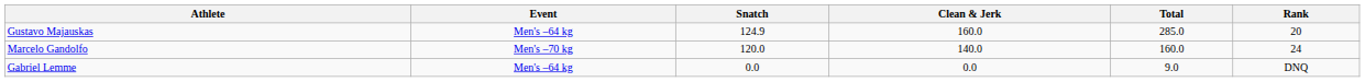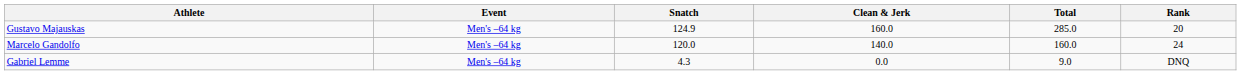 <table class=wikitable style="font-size:90%; width:90%">
 <tr>
 <th>Athlete</th>
 <th>Event</th>
 <th>Snatch</th>
 <th>Clean & Jerk</th>
 <th>Total</th>
 <th>Rank</th>
 </tr>
 <tr>
 <td width=30%><a href='#'>Gustavo Majauskas</a></td>
 <td align=center><a href='#'>Men's –64 kg</a></td>
 <td align=center>124.9</td>
 <td align=center>160.0</td>
 <td align=center>285.0</td>
 <td align=center>20</td>
 </tr>
 <tr>
 <td width=30%><a href='#'>Marcelo Gandolfo</a></td>
-<td align=center><a href='#'>Men's –70 kg</a></td>
+<td align=center><a href='#'>Men's –64 kg</a></td>
 <td align=center>120.0</td>
 <td align=center>140.0</td>
 <td align=center>160.0</td>
 <td align=center>24</td>
 </tr>
 <tr>
 <td width=30%><a href='#'>Gabriel Lemme</a></td>
 <td align=center><a href='#'>Men's –64 kg</a></td>
-<td align=center>0.0</td>
+<td align=center>4.3</td>
 <td align=center>0.0</td>
 <td align=center>9.0</td>
 <td align=center>DNQ</td>
 </tr>
 </table>
